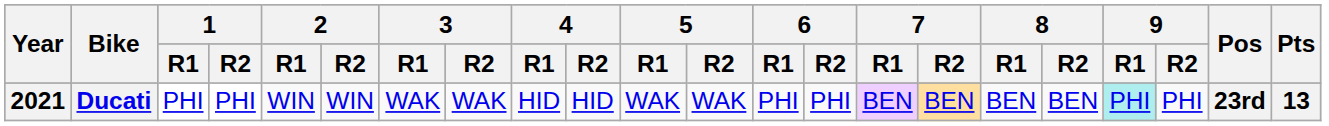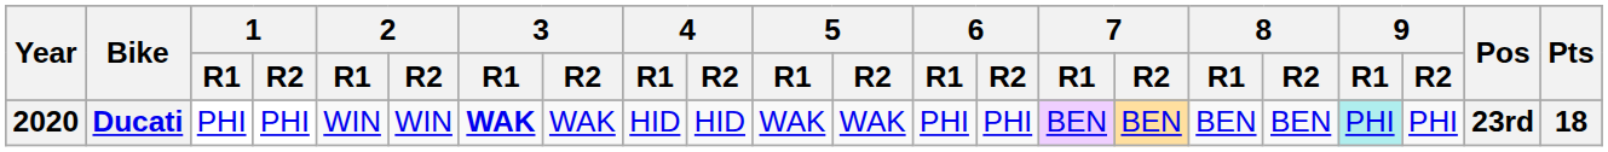 <table class="wikitable" style="text-align:center; font-size:90%;">
 <tr>
 <th rowspan="2">Year</th>
 <th rowspan="2">Bike</th>
 <th colspan="2">1</th>
 <th colspan="2">2</th>
 <th colspan="2">3</th>
 <th colspan="2">4</th>
 <th colspan="2">5</th>
 <th colspan="2">6</th>
 <th colspan="2">7</th>
 <th colspan="2">8</th>
 <th colspan="2">9</th>
 <th rowspan="2">Pos</th>
 <th rowspan="2">Pts</th>
 </tr>
 <tr>
 <th>R1</th>
 <th>R2</th>
 <th>R1</th>
 <th>R2</th>
 <th>R1</th>
 <th>R2</th>
 <th>R1</th>
 <th>R2</th>
 <th>R1</th>
 <th>R2</th>
 <th>R1</th>
 <th>R2</th>
 <th>R1</th>
 <th>R2</th>
 <th>R1</th>
 <th>R2</th>
 <th>R1</th>
 <th>R2</th>
 </tr>
 <tr>
-<th>2021</th>
+<th>2020</th>
 <th><a href='#'>Ducati</a></th>
 <td style="background:#FFFFFF;"><a href='#'>PHI</a><br></td>
 <td style="background:#FFFFFF;"><a href='#'>PHI</a><br></td>
 <td><a href='#'>WIN</a></td>
 <td><a href='#'>WIN</a></td>
-<td><a href='#'>WAK</a></td>
+<td><strong><a href='#'>WAK</a></strong></td>
 <td><a href='#'>WAK</a></td>
 <td><a href='#'>HID</a></td>
 <td><a href='#'>HID</a></td>
 <td><a href='#'>WAK</a></td>
 <td><a href='#'>WAK</a></td>
 <td><a href='#'>PHI</a></td>
 <td><a href='#'>PHI</a></td>
 <td style="background:#EFCFFF;"><a href='#'>BEN</a><br></td>
 <td style="background:#FFDF9F;"><a href='#'>BEN</a><br></td>
 <td><a href='#'>BEN</a></td>
 <td><a href='#'>BEN</a></td>
 <td style="background: paleturquoise;"><a href='#'>PHI</a></td>
 <td><a href='#'>PHI</a></td>
 <th>23rd</th>
-<th>13</th>
+<th>18</th>
 </tr>
 </table>
